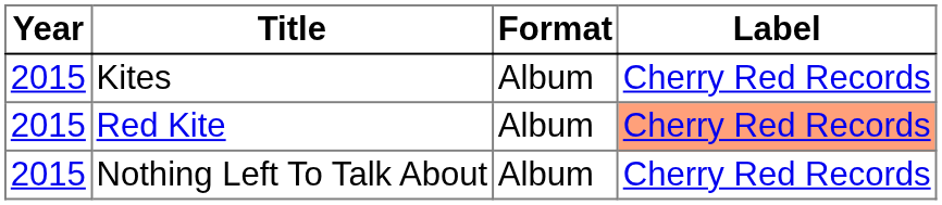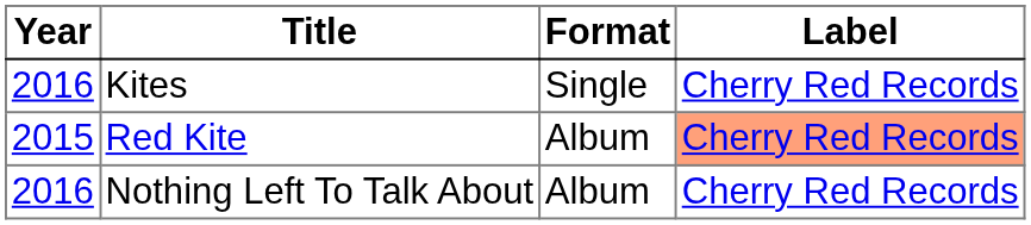 <table border=1 cellpadding=2 style="border-collapse:collapse;">
 <tr style="border-bottom:1px solid black;">
 <th>Year</th>
 <th>Title</th>
 <th>Format</th>
 <th>Label</th>
 </tr>
 <tr>
-<td><a href='#'>2015</a></td>
+<td><a href='#'>2016</a></td>
 <td>Kites</td>
-<td>Album</td>
+<td>Single</td>
 <td><a href='#'>Cherry Red Records</a></td>
 </tr>
 <tr>
 <td><a href='#'>2015</a></td>
 <td><a href='#'>Red Kite</a></td>
 <td>Album</td>
 <td style="background: lightsalmon;"><a href='#'>Cherry Red Records</a></td>
 </tr>
 <tr>
-<td><a href='#'>2015</a></td>
+<td><a href='#'>2016</a></td>
 <td>Nothing Left To Talk About</td>
 <td>Album</td>
 <td><a href='#'>Cherry Red Records</a></td>
 </tr>
 </table>
